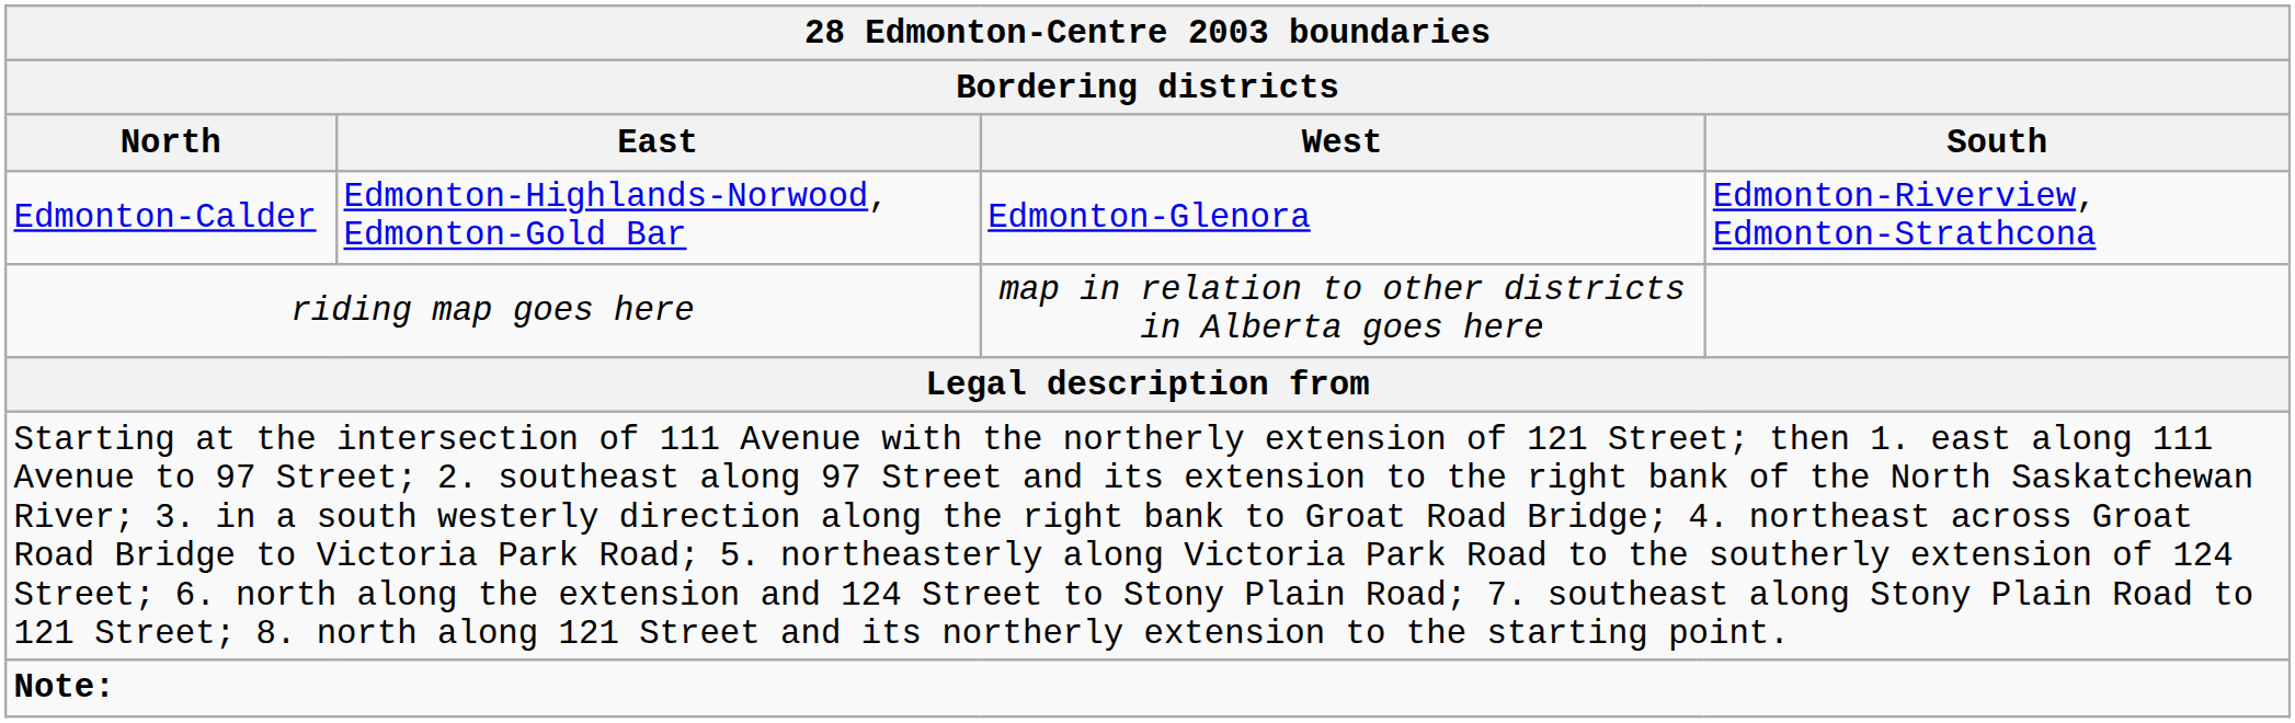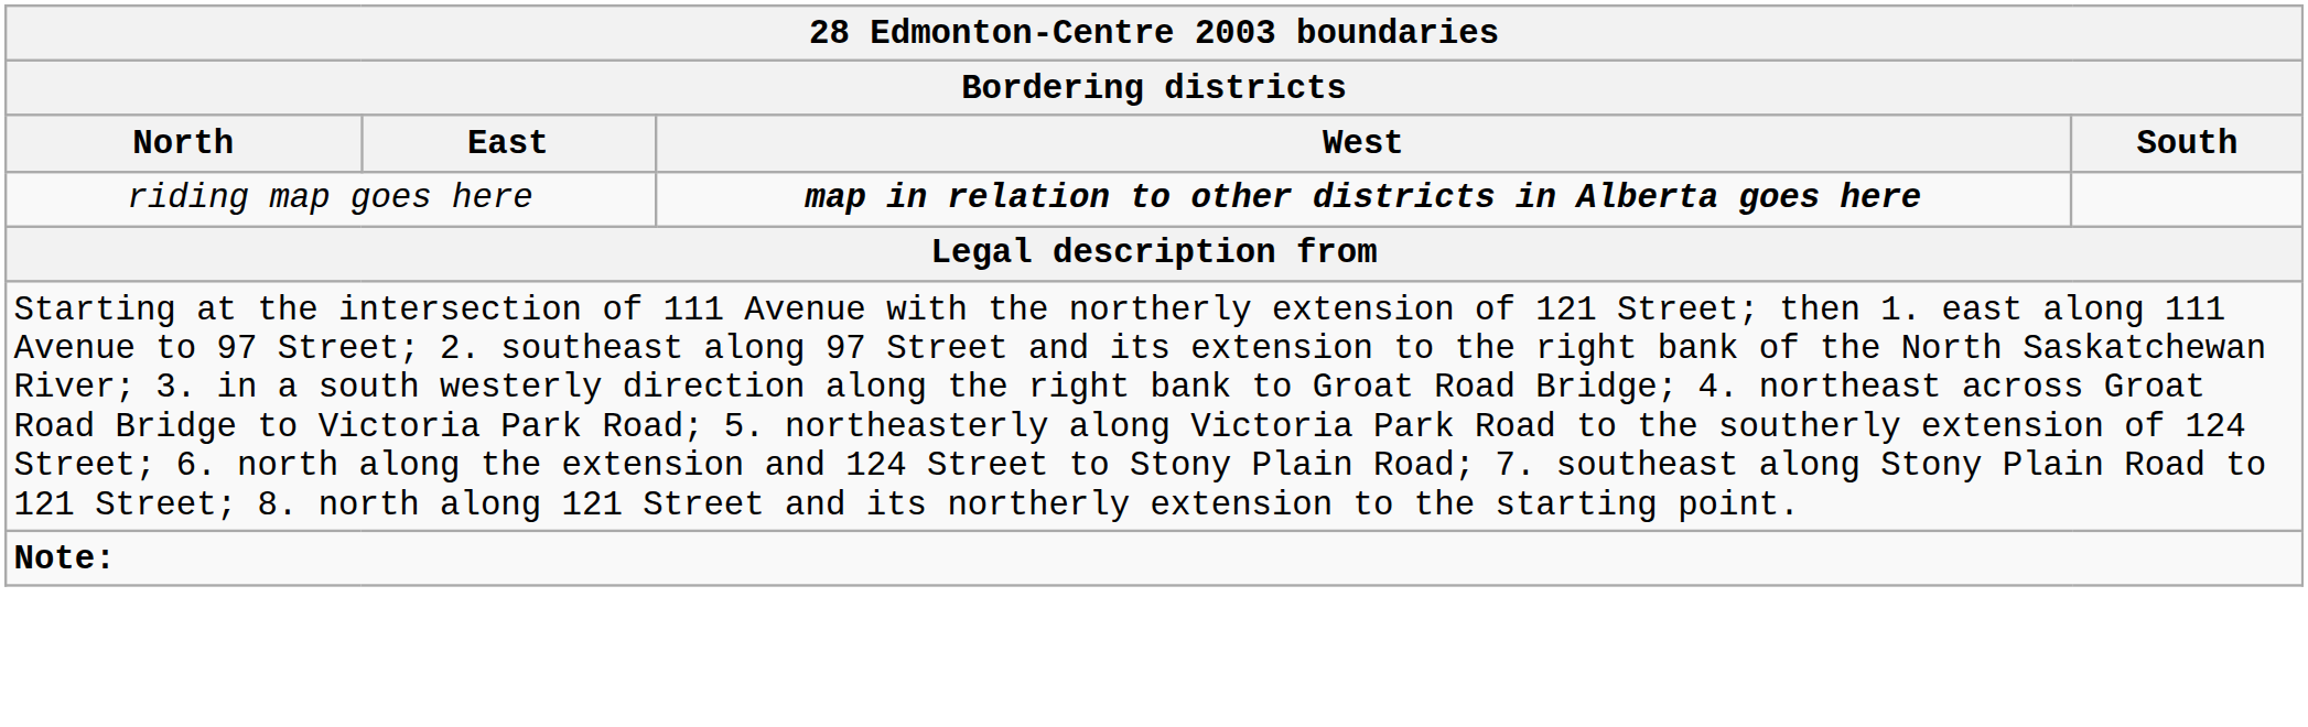 <table class="wikitable collapsible collapsed" style="width:100%;">
 <tr>
 <th colspan=4>28 Edmonton-Centre 2003 boundaries</th>
 </tr>
 <tr>
 <th colspan=4>Bordering districts</th>
 </tr>
 <tr>
 <th>North</th>
 <th>East</th>
 <th>West</th>
 <th>South</th>
 </tr>
 <tr>
-<td><a href='#'>Edmonton-Calder</a></td>
-<td><a href='#'>Edmonton-Highlands-Norwood</a>, <a href='#'>Edmonton-Gold Bar</a></td>
-<td><a href='#'>Edmonton-Glenora</a></td>
-<td><a href='#'>Edmonton-Riverview</a>, <a href='#'>Edmonton-Strathcona</a></td>
-</tr>
-<tr>
 <td colspan=2 align=center><em>riding map goes here</em></td>
-<td align=center><em>map in relation to other districts in Alberta goes here</em></td>
+<td align=center><strong><em>map in relation to other districts in Alberta goes here</em></strong></td>
 <td align=center></td>
 </tr>
 <tr>
 <th colspan=4>Legal description from </th>
 </tr>
 <tr>
 <td colspan=4>Starting at the intersection of 111 Avenue with the northerly extension of 121 Street; then 1. east along 111 Avenue to 97 Street; 2. southeast along 97 Street and its extension to the right bank of the North Saskatchewan River; 3. in a south westerly direction along the right bank to Groat Road Bridge; 4. northeast across Groat Road Bridge to Victoria Park Road; 5. northeasterly along Victoria Park Road to the southerly extension of 124 Street; 6. north along the extension and 124 Street to Stony Plain Road; 7. southeast along Stony Plain Road to 121 Street; 8. north along 121 Street and its northerly extension to the starting point.</td>
 </tr>
 <tr>
 <td colspan=4><strong>Note:</strong></td>
 </tr>
 </table>
